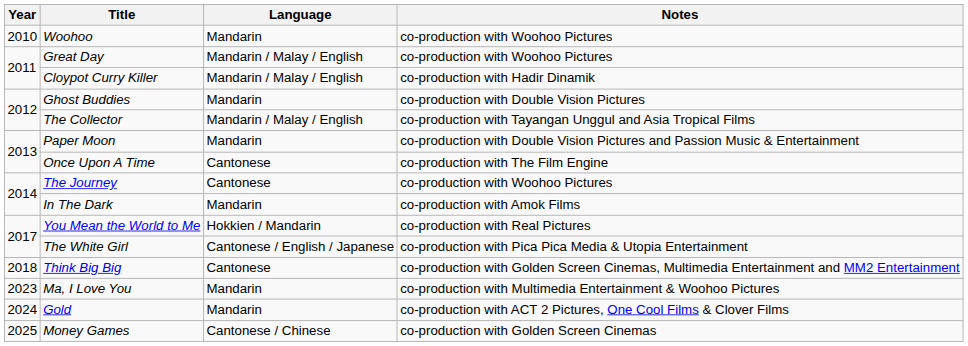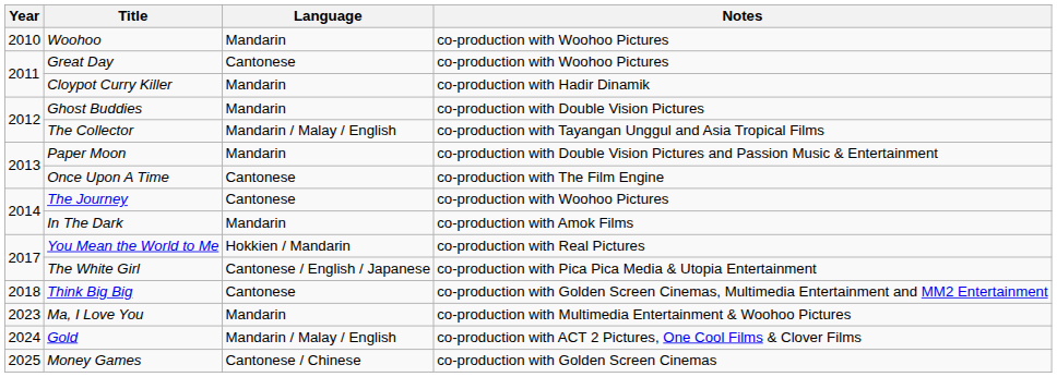 <table class="wikitable">
 <tr>
 <th>Year</th>
 <th>Title</th>
 <th>Language</th>
 <th>Notes</th>
 </tr>
 <tr>
 <td>2010</td>
 <td><em>Woohoo</em></td>
 <td>Mandarin</td>
 <td>co-production with Woohoo Pictures</td>
 </tr>
 <tr>
 <td rowspan="2">2011</td>
 <td><em>Great Day</em></td>
-<td>Mandarin / Malay / English</td>
+<td>Cantonese</td>
 <td>co-production with Woohoo Pictures</td>
 </tr>
 <tr>
 <td><em>Cloypot Curry Killer</em></td>
-<td>Mandarin / Malay / English</td>
+<td>Mandarin</td>
 <td>co-production with Hadir Dinamik</td>
 </tr>
 <tr>
 <td rowspan="2">2012</td>
 <td><em>Ghost Buddies</em></td>
 <td>Mandarin</td>
 <td>co-production with Double Vision Pictures</td>
 </tr>
 <tr>
 <td><em>The Collector</em></td>
 <td>Mandarin / Malay / English</td>
 <td>co-production with Tayangan Unggul and Asia Tropical Films</td>
 </tr>
 <tr>
 <td rowspan="2">2013</td>
 <td><em>Paper Moon</em></td>
 <td>Mandarin</td>
 <td>co-production with Double Vision Pictures and Passion Music & Entertainment</td>
 </tr>
 <tr>
 <td><em>Once Upon A Time</em></td>
 <td>Cantonese</td>
 <td>co-production with The Film Engine</td>
 </tr>
 <tr>
 <td rowspan="2">2014</td>
 <td><em><a href='#'>The Journey</a></em></td>
 <td>Cantonese</td>
 <td>co-production with Woohoo Pictures</td>
 </tr>
 <tr>
 <td><em>In The Dark</em></td>
 <td>Mandarin</td>
 <td>co-production with Amok Films</td>
 </tr>
 <tr>
 <td rowspan="2">2017</td>
 <td><em><a href='#'>You Mean the World to Me</a></em></td>
 <td>Hokkien / Mandarin</td>
 <td>co-production with Real Pictures</td>
 </tr>
 <tr>
 <td><em>The White Girl</em></td>
 <td>Cantonese / English / Japanese</td>
 <td>co-production with Pica Pica Media & Utopia Entertainment</td>
 </tr>
 <tr>
 <td>2018</td>
 <td><em><a href='#'>Think Big Big</a></em></td>
 <td>Cantonese</td>
 <td>co-production with Golden Screen Cinemas, Multimedia Entertainment and <a href='#'>MM2 Entertainment</a></td>
 </tr>
 <tr>
 <td>2023</td>
 <td><em>Ma, I Love You</em></td>
 <td>Mandarin</td>
 <td>co-production with Multimedia Entertainment & Woohoo Pictures</td>
 </tr>
 <tr>
 <td>2024</td>
 <td><em><a href='#'>Gold</a></em></td>
-<td>Mandarin</td>
+<td>Mandarin / Malay / English</td>
 <td>co-production with ACT 2 Pictures, <a href='#'>One Cool Films</a> & Clover Films</td>
 </tr>
 <tr>
 <td>2025</td>
 <td><em>Money Games</em></td>
 <td>Cantonese / Chinese</td>
 <td>co-production with Golden Screen Cinemas</td>
 </tr>
 </table>
